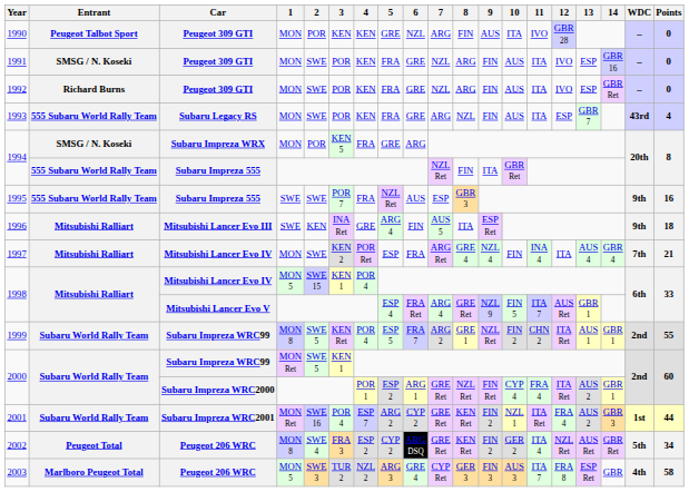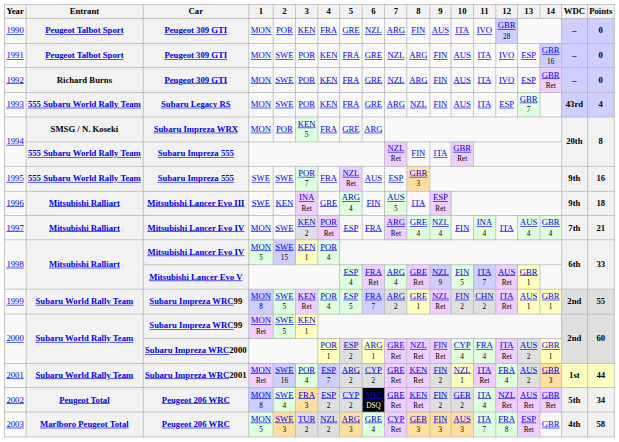 <table class="wikitable" style="text-align:center; font-size:85%">
 <tr>
 <th>Year</th>
 <th>Entrant</th>
 <th>Car</th>
 <th>1</th>
 <th>2</th>
 <th>3</th>
 <th>4</th>
 <th>5</th>
 <th>6</th>
 <th>7</th>
 <th>8</th>
 <th>9</th>
 <th>10</th>
 <th>11</th>
 <th>12</th>
 <th>13</th>
 <th>14</th>
 <th>WDC</th>
 <th>Points</th>
 </tr>
 <tr>
 <td><a href='#'>1990</a></td>
 <th nowrap><a href='#'>Peugeot Talbot Sport</a></th>
 <th nowrap><a href='#'>Peugeot 309 GTI</a></th>
 <td><a href='#'>MON</a></td>
 <td><a href='#'>POR</a></td>
 <td><a href='#'>KEN</a></td>
-<td><a href='#'>KEN</a></td>
+<td><a href='#'>FRA</a></td>
 <td><a href='#'>GRE</a></td>
 <td><a href='#'>NZL</a></td>
 <td><a href='#'>ARG</a></td>
 <td><a href='#'>FIN</a></td>
 <td><a href='#'>AUS</a></td>
 <td><a href='#'>ITA</a></td>
 <td><a href='#'>IVO</a></td>
 <td style="background:#CFCFFF;"><a href='#'>GBR</a><br><small>28</small></td>
 <td colspan=2></td>
 <th style="background:#CFCFFF;">–</th>
 <th style="background:#CFCFFF;">0</th>
 </tr>
 <tr>
 <td><a href='#'>1991</a></td>
-<th nowrap>SMSG / N. Koseki</th>
+<th nowrap><a href='#'>Peugeot Talbot Sport</a></th>
 <th nowrap><a href='#'>Peugeot 309 GTI</a></th>
 <td><a href='#'>MON</a></td>
 <td><a href='#'>SWE</a></td>
 <td><a href='#'>POR</a></td>
 <td><a href='#'>KEN</a></td>
 <td><a href='#'>FRA</a></td>
 <td><a href='#'>GRE</a></td>
 <td><a href='#'>NZL</a></td>
 <td><a href='#'>ARG</a></td>
 <td><a href='#'>FIN</a></td>
 <td><a href='#'>AUS</a></td>
 <td><a href='#'>ITA</a></td>
 <td><a href='#'>IVO</a></td>
 <td><a href='#'>ESP</a></td>
 <td style="background:#CFCFFF;"><a href='#'>GBR</a><br><small>16</small></td>
 <th style="background:#CFCFFF;">–</th>
 <th style="background:#CFCFFF;">0</th>
 </tr>
 <tr>
 <td><a href='#'>1992</a></td>
 <th nowrap>Richard Burns</th>
 <th nowrap><a href='#'>Peugeot 309 GTI</a></th>
 <td><a href='#'>MON</a></td>
 <td><a href='#'>SWE</a></td>
 <td><a href='#'>POR</a></td>
 <td><a href='#'>KEN</a></td>
 <td><a href='#'>FRA</a></td>
 <td><a href='#'>GRE</a></td>
 <td><a href='#'>NZL</a></td>
 <td><a href='#'>ARG</a></td>
 <td><a href='#'>FIN</a></td>
 <td><a href='#'>AUS</a></td>
 <td><a href='#'>ITA</a></td>
 <td><a href='#'>IVO</a></td>
 <td><a href='#'>ESP</a></td>
 <td style="background:#EFCFFF;"><a href='#'>GBR</a><br><small>Ret</small></td>
 <th style="background:#CFCFFF;">–</th>
 <th style="background:#CFCFFF;">0</th>
 </tr>
 <tr>
 <td><a href='#'>1993</a></td>
 <th nowrap><a href='#'>555 Subaru World Rally Team</a></th>
 <th nowrap><a href='#'>Subaru Legacy RS</a></th>
 <td><a href='#'>MON</a></td>
 <td><a href='#'>SWE</a></td>
 <td><a href='#'>POR</a></td>
 <td><a href='#'>KEN</a></td>
 <td><a href='#'>FRA</a></td>
 <td><a href='#'>GRE</a></td>
 <td><a href='#'>ARG</a></td>
 <td><a href='#'>NZL</a></td>
 <td><a href='#'>FIN</a></td>
 <td><a href='#'>AUS</a></td>
 <td><a href='#'>ITA</a></td>
 <td><a href='#'>ESP</a></td>
 <td style="background:#DFFFDF;"><a href='#'>GBR</a><br><small>7</small></td>
 <td></td>
 <th style="background:#CFCFFF;">43rd</th>
 <th style="background:#CFCFFF;">4</th>
 </tr>
 <tr>
 <td rowspan=2><a href='#'>1994</a></td>
 <th nowrap>SMSG / N. Koseki</th>
 <th nowrap><a href='#'>Subaru Impreza WRX</a></th>
 <td><a href='#'>MON</a></td>
 <td><a href='#'>POR</a></td>
 <td style="background:#DFFFDF;"><a href='#'>KEN</a><br><small>5</small></td>
 <td><a href='#'>FRA</a></td>
 <td><a href='#'>GRE</a></td>
 <td><a href='#'>ARG</a></td>
 <td colspan=8></td>
 <th rowspan=2>20th</th>
 <th rowspan=2>8</th>
 </tr>
 <tr>
 <th nowrap><a href='#'>555 Subaru World Rally Team</a></th>
 <th nowrap><a href='#'>Subaru Impreza 555</a></th>
 <td colspan=6></td>
 <td style="background:#EFCFFF;"><a href='#'>NZL</a><br><small>Ret</small></td>
 <td><a href='#'>FIN</a></td>
 <td><a href='#'>ITA</a></td>
 <td style="background:#EFCFFF;"><a href='#'>GBR</a><br><small>Ret</small></td>
 <td colspan=4></td>
 </tr>
 <tr>
 <td><a href='#'>1995</a></td>
 <th nowrap><a href='#'>555 Subaru World Rally Team</a></th>
 <th nowrap><a href='#'>Subaru Impreza 555</a></th>
 <td><a href='#'>SWE</a></td>
 <td><a href='#'>SWE</a></td>
 <td style="background:#DFFFDF;"><a href='#'>POR</a><br><small>7</small></td>
 <td><a href='#'>FRA</a></td>
 <td style="background:#EFCFFF;"><a href='#'>NZL</a><br><small>Ret</small></td>
 <td><a href='#'>AUS</a></td>
 <td><a href='#'>ESP</a></td>
 <td style="background:#FFDF9F;"><a href='#'>GBR</a><br><small>3</small></td>
 <td colspan=6></td>
 <th>9th</th>
 <th>16</th>
 </tr>
 <tr>
 <td><a href='#'>1996</a></td>
 <th nowrap><a href='#'>Mitsubishi Ralliart</a></th>
 <th nowrap><a href='#'>Mitsubishi Lancer Evo III</a></th>
 <td><a href='#'>SWE</a></td>
 <td><a href='#'>KEN</a></td>
 <td style="background:#EFCFFF;"><a href='#'>INA</a><br><small>Ret</small></td>
 <td><a href='#'>GRE</a></td>
 <td style="background:#DFFFDF;"><a href='#'>ARG</a><br><small>4</small></td>
 <td><a href='#'>FIN</a></td>
 <td style="background:#DFFFDF;"><a href='#'>AUS</a><br><small>5</small></td>
 <td><a href='#'>ITA</a></td>
 <td style="background:#EFCFFF;"><a href='#'>ESP</a><br><small>Ret</small></td>
 <td colspan=5></td>
 <th>9th</th>
 <th>18</th>
 </tr>
 <tr>
 <td><a href='#'>1997</a></td>
 <th nowrap><a href='#'>Mitsubishi Ralliart</a></th>
 <th nowrap><a href='#'>Mitsubishi Lancer Evo IV</a></th>
 <td><a href='#'>MON</a></td>
 <td><a href='#'>SWE</a></td>
 <td style="background:#DFDFDF;"><a href='#'>KEN</a><br><small>2</small></td>
 <td style="background:#EFCFFF;"><a href='#'>POR</a><br><small>Ret</small></td>
 <td><a href='#'>ESP</a></td>
 <td><a href='#'>FRA</a></td>
 <td style="background:#EFCFFF;"><a href='#'>ARG</a><br><small>Ret</small></td>
 <td style="background:#DFFFDF;"><a href='#'>GRE</a><br><small>4</small></td>
 <td style="background:#DFFFDF;"><a href='#'>NZL</a><br><small>4</small></td>
 <td><a href='#'>FIN</a></td>
 <td style="background:#DFFFDF;"><a href='#'>INA</a><br><small>4</small></td>
 <td><a href='#'>ITA</a></td>
 <td style="background:#DFFFDF;"><a href='#'>AUS</a><br><small>4</small></td>
 <td style="background:#DFFFDF;"><a href='#'>GBR</a><br><small>4</small></td>
 <th>7th</th>
 <th>21</th>
 </tr>
 <tr>
 <td rowspan=2><a href='#'>1998</a></td>
 <th rowspan=2 nowrap><a href='#'>Mitsubishi Ralliart</a></th>
 <th nowrap><a href='#'>Mitsubishi Lancer Evo IV</a></th>
 <td style="background:#DFFFDF;"><a href='#'>MON</a><br><small>5</small></td>
 <td style="background:#CFCFFF;"><a href='#'>SWE</a><br><small>15</small></td>
 <td style="background:#FFFFBF;"><a href='#'>KEN</a><br><small>1</small></td>
 <td style="background:#DFFFDF;"><a href='#'>POR</a><br><small>4</small></td>
 <td colspan=10></td>
 <th rowspan=2>6th</th>
 <th rowspan=2>33</th>
 </tr>
 <tr>
 <th nowrap><a href='#'>Mitsubishi Lancer Evo V</a></th>
 <td colspan=4></td>
 <td style="background:#DFFFDF;"><a href='#'>ESP</a><br><small>4</small></td>
 <td style="background:#EFCFFF;"><a href='#'>FRA</a><br><small>Ret</small></td>
 <td style="background:#DFFFDF;"><a href='#'>ARG</a><br><small>4</small></td>
 <td style="background:#EFCFFF;"><a href='#'>GRE</a><br><small>Ret</small></td>
 <td style="background:#CFCFFF;"><a href='#'>NZL</a><br><small>9</small></td>
 <td style="background:#DFFFDF;"><a href='#'>FIN</a><br><small>5</small></td>
 <td style="background:#CFCFFF;"><a href='#'>ITA</a><br><small>7</small></td>
 <td style="background:#EFCFFF;"><a href='#'>AUS</a><br><small>Ret</small></td>
 <td style="background:#FFFFBF;"><a href='#'>GBR</a><br><small>1</small></td>
 <td></td>
 </tr>
 <tr>
 <td><a href='#'>1999</a></td>
 <th nowrap><a href='#'>Subaru World Rally Team</a></th>
 <th nowrap><a href='#'>Subaru Impreza WRC</a>99</th>
 <td style="background:#CFCFFF;"><a href='#'>MON</a><br><small>8</small></td>
 <td style="background:#DFFFDF;"><a href='#'>SWE</a><br><small>5</small></td>
 <td style="background:#EFCFFF;"><a href='#'>KEN</a><br><small>Ret</small></td>
 <td style="background:#DFFFDF;"><a href='#'>POR</a><br><small>4</small></td>
 <td style="background:#DFFFDF;"><a href='#'>ESP</a><br><small>5</small></td>
 <td style="background:#CFCFFF;"><a href='#'>FRA</a><br><small>7</small></td>
 <td style="background:#DFDFDF;"><a href='#'>ARG</a><br><small>2</small></td>
 <td style="background:#FFFFBF;"><a href='#'>GRE</a><br><small>1</small></td>
 <td style="background:#EFCFFF;"><a href='#'>NZL</a><br><small>Ret</small></td>
 <td style="background:#DFDFDF;"><a href='#'>FIN</a><br><small>2</small></td>
 <td style="background:#DFDFDF;"><a href='#'>CHN</a><br><small>2</small></td>
 <td style="background:#EFCFFF;"><a href='#'>ITA</a><br><small>Ret</small></td>
 <td style="background:#FFFFBF;"><a href='#'>AUS</a><br><small>1</small></td>
 <td style="background:#FFFFBF;"><a href='#'>GBR</a><br><small>1</small></td>
 <td style="background:#DFDFDF;"><strong>2nd</strong></td>
 <td style="background:#DFDFDF;"><strong>55</strong></td>
 </tr>
 <tr>
 <td rowspan=2><a href='#'>2000</a></td>
 <th rowspan=2 nowrap><a href='#'>Subaru World Rally Team</a></th>
 <th nowrap><a href='#'>Subaru Impreza WRC</a>99</th>
 <td style="background:#EFCFFF;"><a href='#'>MON</a><br><small>Ret</small></td>
 <td style="background:#DFFFDF;"><a href='#'>SWE</a><br><small>5</small></td>
 <td style="background:#FFFFBF;"><a href='#'>KEN</a><br><small>1</small></td>
 <td colspan=11></td>
 <td rowspan="2" style="background:#DFDFDF;"><strong>2nd</strong></td>
 <td rowspan="2" style="background:#DFDFDF;"><strong>60</strong></td>
 </tr>
 <tr>
 <th nowrap><a href='#'>Subaru Impreza WRC</a>2000</th>
 <td colspan=3></td>
 <td style="background:#FFFFBF;"><a href='#'>POR</a><br><small>1</small></td>
 <td style="background:#DFDFDF;"><a href='#'>ESP</a><br><small>2</small></td>
 <td style="background:#FFFFBF;"><a href='#'>ARG</a><br><small>1</small></td>
 <td style="background:#EFCFFF;"><a href='#'>GRE</a><br><small>Ret</small></td>
 <td style="background:#EFCFFF;"><a href='#'>NZL</a><br><small>Ret</small></td>
 <td style="background:#EFCFFF;"><a href='#'>FIN</a><br><small>Ret</small></td>
 <td style="background:#DFFFDF;"><a href='#'>CYP</a><br><small>4</small></td>
 <td style="background:#DFFFDF;"><a href='#'>FRA</a><br><small>4</small></td>
 <td style="background:#EFCFFF;"><a href='#'>ITA</a><br><small>Ret</small></td>
 <td style="background:#DFDFDF;"><a href='#'>AUS</a><br><small>2</small></td>
 <td style="background:#FFFFBF;"><a href='#'>GBR</a><br><small>1</small></td>
 </tr>
 <tr>
 <td><a href='#'>2001</a></td>
 <th nowrap><a href='#'>Subaru World Rally Team</a></th>
 <th nowrap><a href='#'>Subaru Impreza WRC</a>2001</th>
 <td style="background:#EFCFFF;"><a href='#'>MON</a><br><small>Ret</small></td>
 <td style="background:#CFCFFF;"><a href='#'>SWE</a><br><small>16</small></td>
 <td style="background:#DFFFDF;"><a href='#'>POR</a><br><small>4</small></td>
 <td style="background:#CFCFFF;"><a href='#'>ESP</a><br><small>7</small></td>
 <td style="background:#DFDFDF;"><a href='#'>ARG</a><br><small>2</small></td>
 <td style="background:#DFDFDF;"><a href='#'>CYP</a><br><small>2</small></td>
 <td style="background:#EFCFFF;"><a href='#'>GRE</a><br><small>Ret</small></td>
 <td style="background:#EFCFFF;"><a href='#'>KEN</a><br><small>Ret</small></td>
 <td style="background:#DFDFDF;"><a href='#'>FIN</a><br><small>2</small></td>
 <td style="background:#FFFFBF;"><a href='#'>NZL</a><br><small>1</small></td>
 <td style="background:#EFCFFF;"><a href='#'>ITA</a><br><small>Ret</small></td>
 <td style="background:#DFFFDF;"><a href='#'>FRA</a><br><small>4</small></td>
 <td style="background:#DFDFDF;"><a href='#'>AUS</a><br><small>2</small></td>
 <td style="background:#FFDF9F;"><a href='#'>GBR</a><br><small>3</small></td>
 <td style="background:#FFFFBF;"><strong>1st</strong></td>
 <td style="background:#FFFFBF;"><strong>44</strong></td>
 </tr>
 <tr>
 <td><a href='#'>2002</a></td>
 <th nowrap><a href='#'>Peugeot Total</a></th>
 <th nowrap><a href='#'>Peugeot 206 WRC</a></th>
 <td style="background:#CFCFFF;"><a href='#'>MON</a><br><small>8</small></td>
 <td style="background:#DFFFDF;"><a href='#'>SWE</a><br><small>4</small></td>
 <td style="background:#FFDF9F;"><a href='#'>FRA</a><br><small>3</small></td>
 <td style="background:#DFDFDF;"><a href='#'>ESP</a><br><small>2</small></td>
 <td style="background:#DFDFDF;"><a href='#'>CYP</a><br><small>2</small></td>
 <td style="background:#000000; color:#ffffff"><a href='#'>ARG</a><br><small>DSQ</small></td>
 <td style="background:#EFCFFF;"><a href='#'>GRE</a><br><small>Ret</small></td>
 <td style="background:#EFCFFF;"><a href='#'>KEN</a><br><small>Ret</small></td>
 <td style="background:#DFDFDF;"><a href='#'>FIN</a><br><small>2</small></td>
 <td style="background:#DFDFDF;"><a href='#'>GER</a><br><small>2</small></td>
 <td style="background:#DFFFDF;"><a href='#'>ITA</a><br><small>4</small></td>
 <td style="background:#EFCFFF;"><a href='#'>NZL</a><br><small>Ret</small></td>
 <td style="background:#EFCFFF;"><a href='#'>AUS</a><br><small>Ret</small></td>
 <td style="background:#EFCFFF;"><a href='#'>GBR</a><br><small>Ret</small></td>
 <th>5th</th>
 <th>34</th>
 </tr>
 <tr>
 <td><a href='#'>2003</a></td>
 <th nowrap><a href='#'>Marlboro Peugeot Total</a></th>
 <th nowrap><a href='#'>Peugeot 206 WRC</a></th>
 <td style="background:#DFFFDF;"><a href='#'>MON</a><br><small>5</small></td>
 <td style="background:#FFDF9F;"><a href='#'>SWE</a><br><small>3</small></td>
 <td style="background:#DFDFDF;"><a href='#'>TUR</a><br><small>2</small></td>
 <td style="background:#DFDFDF;"><a href='#'>NZL</a><br><small>2</small></td>
 <td style="background:#FFDF9F;"><a href='#'>ARG</a><br><small>3</small></td>
 <td style="background:#DFFFDF;"><a href='#'>GRE</a><br><small>4</small></td>
 <td style="background:#EFCFFF;"><a href='#'>CYP</a><br><small>Ret</small></td>
 <td style="background:#FFDF9F;"><a href='#'>GER</a><br><small>3</small></td>
 <td style="background:#FFDF9F;"><a href='#'>FIN</a><br><small>3</small></td>
 <td style="background:#FFDF9F;"><a href='#'>AUS</a><br><small>3</small></td>
 <td style="background:#DFFFDF;"><a href='#'>ITA</a><br><small>7</small></td>
 <td style="background:#DFFFDF;"><a href='#'>FRA</a><br><small>8</small></td>
 <td style="background:#EFCFFF;"><a href='#'>ESP</a><br><small>Ret</small></td>
 <td><a href='#'>GBR</a></td>
 <th>4th</th>
 <th>58</th>
 </tr>
 </table>
